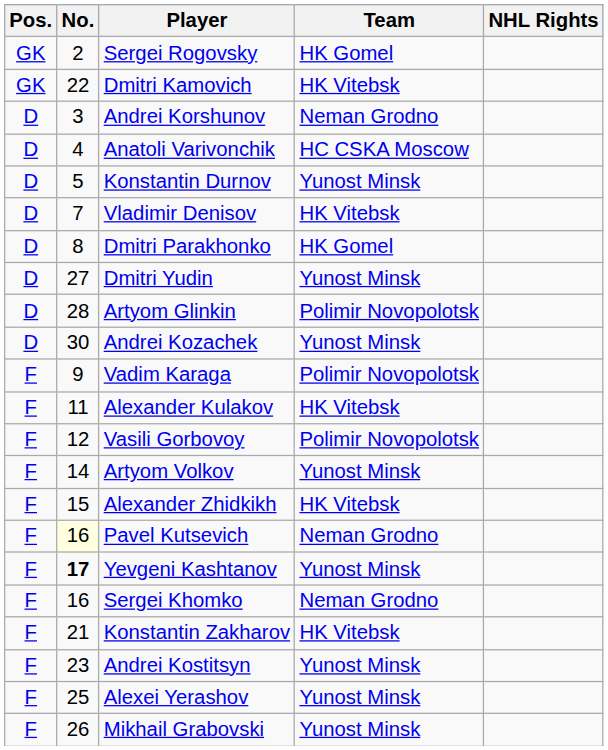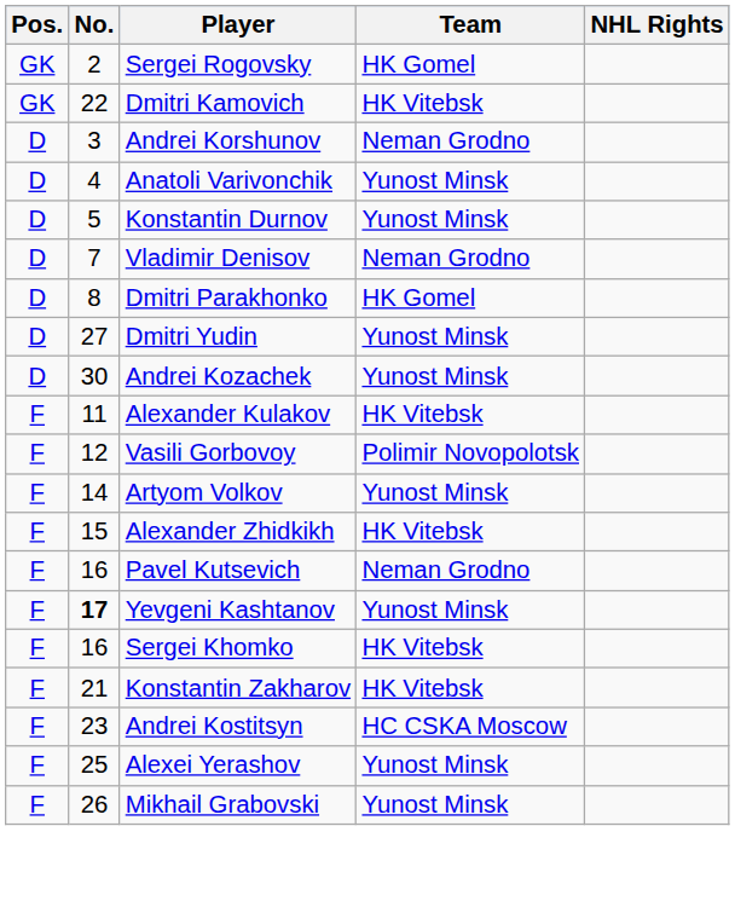 <table class="wikitable sortable">
 <tr style="background:#aad0ff;">
 <th>Pos.</th>
 <th>No.</th>
 <th>Player</th>
 <th>Team</th>
 <th>NHL Rights</th>
 </tr>
 <tr>
 <td style="text-align:center;"><a href='#'>GK</a></td>
 <td style="text-align:center;">2</td>
 <td><a href='#'>Sergei Rogovsky</a></td>
 <td> <a href='#'>HK Gomel</a></td>
 <td></td>
 </tr>
 <tr>
 <td style="text-align:center;"><a href='#'>GK</a></td>
 <td style="text-align:center;">22</td>
 <td><a href='#'>Dmitri Kamovich</a></td>
 <td> <a href='#'>HK Vitebsk</a></td>
 <td></td>
 </tr>
 <tr>
 <td style="text-align:center;"><a href='#'>D</a></td>
 <td style="text-align:center;">3</td>
 <td><a href='#'>Andrei Korshunov</a></td>
 <td> <a href='#'>Neman Grodno</a></td>
 <td></td>
 </tr>
 <tr>
 <td style="text-align:center;"><a href='#'>D</a></td>
 <td style="text-align:center;">4</td>
 <td><a href='#'>Anatoli Varivonchik</a></td>
-<td> <a href='#'>HC CSKA Moscow</a></td>
+<td> <a href='#'>Yunost Minsk</a></td>
 <td></td>
 </tr>
 <tr>
 <td style="text-align:center;"><a href='#'>D</a></td>
 <td style="text-align:center;">5</td>
 <td><a href='#'>Konstantin Durnov</a></td>
 <td> <a href='#'>Yunost Minsk</a></td>
 <td></td>
 </tr>
 <tr>
 <td style="text-align:center;"><a href='#'>D</a></td>
 <td style="text-align:center;">7</td>
 <td><a href='#'>Vladimir Denisov</a></td>
-<td> <a href='#'>HK Vitebsk</a></td>
+<td> <a href='#'>Neman Grodno</a></td>
 <td></td>
 </tr>
 <tr>
 <td style="text-align:center;"><a href='#'>D</a></td>
 <td style="text-align:center;">8</td>
 <td><a href='#'>Dmitri Parakhonko</a></td>
 <td> <a href='#'>HK Gomel</a></td>
 <td></td>
 </tr>
 <tr>
 <td style="text-align:center;"><a href='#'>D</a></td>
 <td style="text-align:center;">27</td>
 <td><a href='#'>Dmitri Yudin</a></td>
 <td> <a href='#'>Yunost Minsk</a></td>
 <td></td>
 </tr>
 <tr>
 <td style="text-align:center;"><a href='#'>D</a></td>
-<td style="text-align:center;">28</td>
-<td><a href='#'>Artyom Glinkin</a></td>
-<td> <a href='#'>Polimir Novopolotsk</a></td>
-<td></td>
-</tr>
-<tr>
-<td style="text-align:center;"><a href='#'>D</a></td>
 <td style="text-align:center;">30</td>
 <td><a href='#'>Andrei Kozachek</a></td>
 <td> <a href='#'>Yunost Minsk</a></td>
-<td></td>
-</tr>
-<tr>
-<td style="text-align:center;"><a href='#'>F</a></td>
-<td style="text-align:center;">9</td>
-<td><a href='#'>Vadim Karaga</a></td>
-<td> <a href='#'>Polimir Novopolotsk</a></td>
 <td></td>
 </tr>
 <tr>
 <td style="text-align:center;"><a href='#'>F</a></td>
 <td style="text-align:center;">11</td>
 <td><a href='#'>Alexander Kulakov</a></td>
 <td> <a href='#'>HK Vitebsk</a></td>
 <td></td>
 </tr>
 <tr>
 <td style="text-align:center;"><a href='#'>F</a></td>
 <td style="text-align:center;">12</td>
 <td><a href='#'>Vasili Gorbovoy</a></td>
 <td> <a href='#'>Polimir Novopolotsk</a></td>
 <td></td>
 </tr>
 <tr>
 <td style="text-align:center;"><a href='#'>F</a></td>
 <td style="text-align:center;">14</td>
 <td><a href='#'>Artyom Volkov</a></td>
 <td> <a href='#'>Yunost Minsk</a></td>
 <td></td>
 </tr>
 <tr>
 <td style="text-align:center;"><a href='#'>F</a></td>
 <td style="text-align:center;">15</td>
 <td><a href='#'>Alexander Zhidkikh</a></td>
 <td> <a href='#'>HK Vitebsk</a></td>
 <td></td>
 </tr>
 <tr>
 <td style="text-align:center;"><a href='#'>F</a></td>
-<td style="background: lightyellow; text-align:center;">16</td>
+<td style="text-align:center;">16</td>
 <td><a href='#'>Pavel Kutsevich</a></td>
 <td> <a href='#'>Neman Grodno</a></td>
 <td></td>
 </tr>
 <tr>
 <td style="text-align:center;"><a href='#'>F</a></td>
 <td style="text-align:center;"><strong>17</strong></td>
 <td><a href='#'>Yevgeni Kashtanov</a></td>
 <td> <a href='#'>Yunost Minsk</a></td>
 <td></td>
 </tr>
 <tr>
 <td style="text-align:center;"><a href='#'>F</a></td>
 <td style="text-align:center;">16</td>
 <td><a href='#'>Sergei Khomko</a></td>
-<td> <a href='#'>Neman Grodno</a></td>
+<td> <a href='#'>HK Vitebsk</a></td>
 <td></td>
 </tr>
 <tr>
 <td style="text-align:center;"><a href='#'>F</a></td>
 <td style="text-align:center;">21</td>
 <td><a href='#'>Konstantin Zakharov</a></td>
 <td> <a href='#'>HK Vitebsk</a></td>
 <td></td>
 </tr>
 <tr>
 <td style="text-align:center;"><a href='#'>F</a></td>
 <td style="text-align:center;">23</td>
 <td><a href='#'>Andrei Kostitsyn</a></td>
-<td> <a href='#'>Yunost Minsk</a></td>
+<td> <a href='#'>HC CSKA Moscow</a></td>
 <td></td>
 </tr>
 <tr>
 <td style="text-align:center;"><a href='#'>F</a></td>
 <td style="text-align:center;">25</td>
 <td><a href='#'>Alexei Yerashov</a></td>
 <td> <a href='#'>Yunost Minsk</a></td>
 <td></td>
 </tr>
 <tr>
 <td style="text-align:center;"><a href='#'>F</a></td>
 <td style="text-align:center;">26</td>
 <td><a href='#'>Mikhail Grabovski</a></td>
 <td> <a href='#'>Yunost Minsk</a></td>
 <td></td>
 </tr>
 </table>
